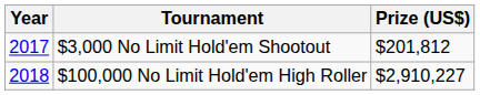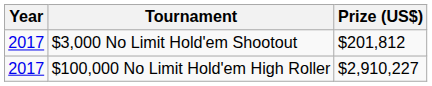 <table class="wikitable">
 <tr>
 <th>Year</th>
 <th>Tournament</th>
 <th>Prize (US$)</th>
 </tr>
 <tr>
 <td><a href='#'>2017</a></td>
 <td>$3,000 No Limit Hold'em Shootout</td>
 <td>$201,812</td>
 </tr>
 <tr>
-<td><a href='#'>2018</a></td>
+<td><a href='#'>2017</a></td>
 <td>$100,000 No Limit Hold'em High Roller</td>
 <td>$2,910,227</td>
 </tr>
 </table>
